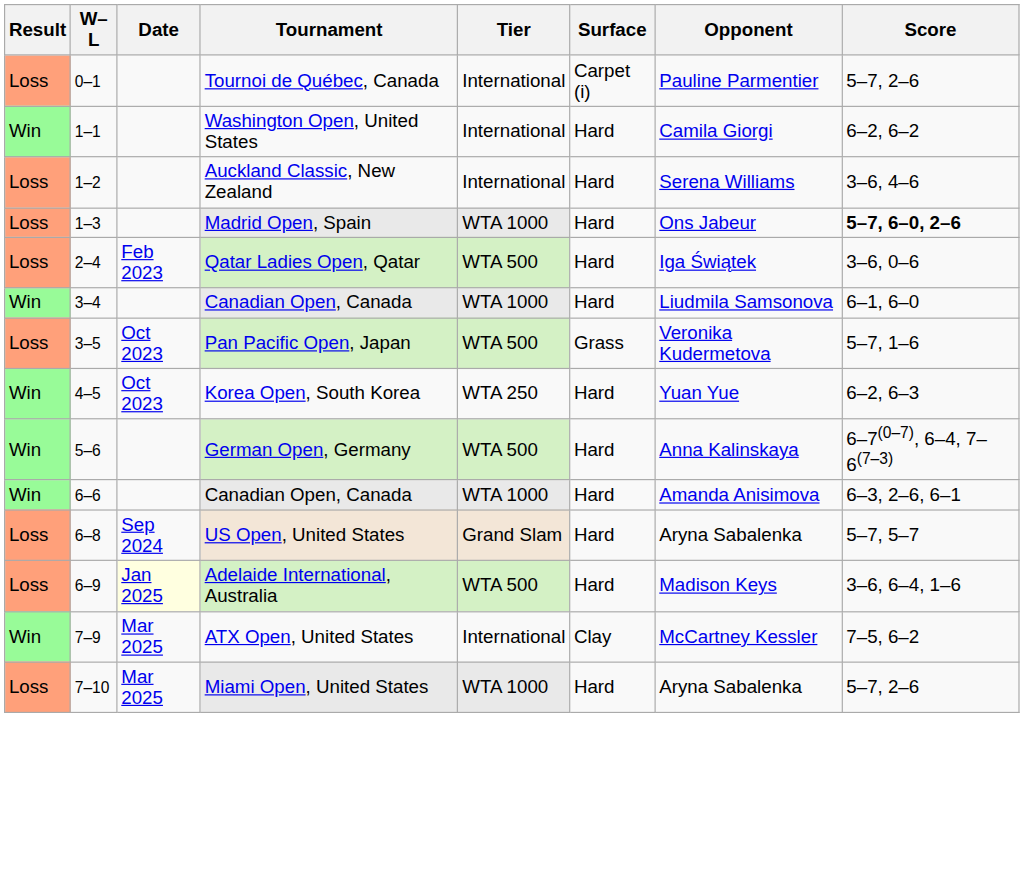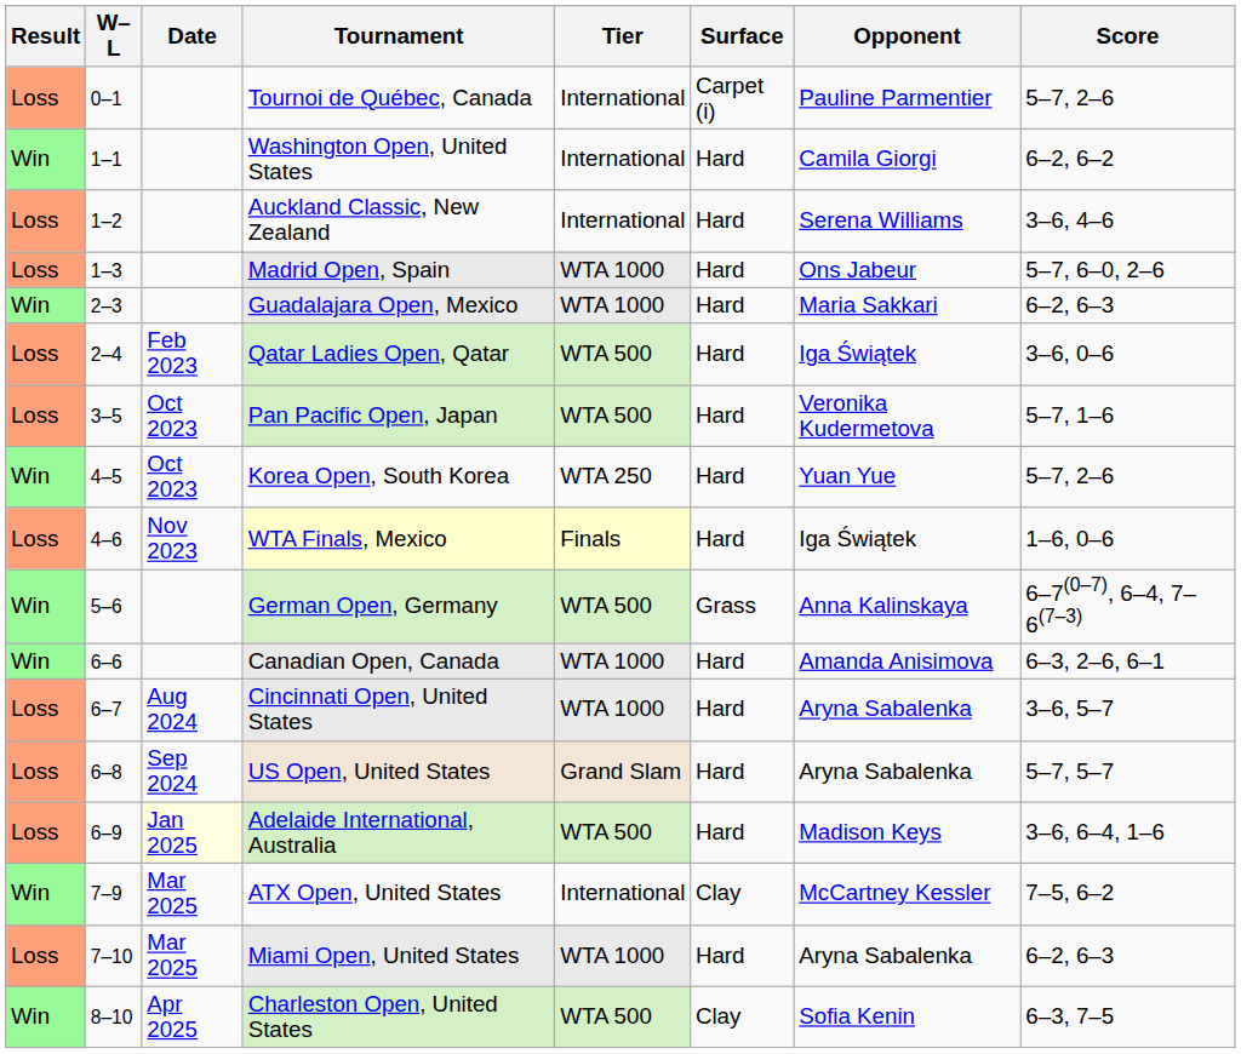 <table class="sortable wikitable">
 <tr>
 <th>Result</th>
 <th class="unsortable">W–L</th>
 <th>Date</th>
 <th>Tournament</th>
 <th>Tier</th>
 <th>Surface</th>
 <th>Opponent</th>
 <th class="unsortable">Score</th>
 </tr>
 <tr>
 <td style=background:#ffa07a>Loss</td>
 <td><small>0–1</small></td>
 <td><a href='#'></a></td>
 <td><a href='#'>Tournoi de Québec</a>, Canada</td>
 <td>International</td>
 <td>Carpet (i)</td>
 <td> <a href='#'>Pauline Parmentier</a></td>
 <td>5–7, 2–6</td>
 </tr>
 <tr>
 <td style=background:#98fb98>Win</td>
 <td><small>1–1</small></td>
 <td><a href='#'></a></td>
 <td><a href='#'>Washington Open</a>, United States</td>
 <td>International</td>
 <td>Hard</td>
 <td> <a href='#'>Camila Giorgi</a></td>
 <td>6–2, 6–2</td>
 </tr>
 <tr>
 <td style=background:#ffa07a>Loss</td>
 <td><small>1–2</small></td>
 <td><a href='#'></a></td>
 <td><a href='#'>Auckland Classic</a>, New Zealand</td>
 <td>International</td>
 <td>Hard</td>
 <td> <a href='#'>Serena Williams</a></td>
 <td>3–6, 4–6</td>
 </tr>
 <tr>
 <td style=background:#ffa07a>Loss</td>
 <td><small>1–3</small></td>
 <td><a href='#'></a></td>
 <td style=background:#e9e9e9><a href='#'>Madrid Open</a>, Spain</td>
 <td style=background:#e9e9e9>WTA 1000</td>
 <td>Hard</td>
 <td> <a href='#'>Ons Jabeur</a></td>
-<td><strong>5–7, 6–0, 2–6</strong></td>
+<td>5–7, 6–0, 2–6</td>
+</tr>
+<tr>
+<td style=background:#98fb98>Win</td>
+<td><small>2–3</small></td>
+<td><a href='#'></a></td>
+<td style=background:#e9e9e9><a href='#'>Guadalajara Open</a>, Mexico</td>
+<td style=background:#e9e9e9>WTA 1000</td>
+<td>Hard</td>
+<td> <a href='#'>Maria Sakkari</a></td>
+<td>6–2, 6–3</td>
 </tr>
 <tr>
 <td style=background:#ffa07a>Loss</td>
 <td><small>2–4</small></td>
 <td><a href='#'>Feb 2023</a></td>
 <td style=background:#d4f1c5><a href='#'>Qatar Ladies Open</a>, Qatar</td>
 <td style=background:#d4f1c5>WTA 500</td>
 <td>Hard</td>
 <td> <a href='#'>Iga Świątek</a></td>
 <td>3–6, 0–6</td>
 </tr>
 <tr>
-<td style=background:#98fb98>Win</td>
-<td><small>3–4</small></td>
-<td><a href='#'></a></td>
-<td style=background:#e9e9e9><a href='#'>Canadian Open</a>, Canada</td>
-<td style=background:#e9e9e9>WTA 1000</td>
-<td>Hard</td>
-<td> <a href='#'>Liudmila Samsonova</a></td>
-<td>6–1, 6–0</td>
-</tr>
-<tr>
 <td style=background:#ffa07a>Loss</td>
 <td><small>3–5</small></td>
 <td><a href='#'>Oct 2023</a></td>
 <td style=background:#d4f1c5><a href='#'>Pan Pacific Open</a>, Japan</td>
 <td style=background:#d4f1c5>WTA 500</td>
-<td>Grass</td>
+<td>Hard</td>
 <td> <a href='#'>Veronika Kudermetova</a></td>
 <td>5–7, 1–6</td>
 </tr>
 <tr>
 <td style=background:#98fb98>Win</td>
 <td><small>4–5</small></td>
 <td><a href='#'>Oct 2023</a></td>
 <td><a href='#'>Korea Open</a>, South Korea</td>
 <td>WTA 250</td>
 <td>Hard</td>
 <td> <a href='#'>Yuan Yue</a></td>
-<td>6–2, 6–3</td>
+<td>5–7, 2–6</td>
+</tr>
+<tr>
+<td style=background:#ffa07a>Loss</td>
+<td><small>4–6</small></td>
+<td><a href='#'>Nov 2023</a></td>
+<td style=background:#ffffcc><a href='#'>WTA Finals</a>, Mexico</td>
+<td style=background:#ffffcc>Finals</td>
+<td>Hard</td>
+<td> Iga Świątek</td>
+<td>1–6, 0–6</td>
 </tr>
 <tr>
 <td style=background:#98fb98>Win</td>
 <td><small>5–6</small></td>
 <td><a href='#'></a></td>
 <td style=background:#d4f1c5><a href='#'>German Open</a>, Germany</td>
 <td style=background:#d4f1c5>WTA 500</td>
-<td>Hard</td>
+<td>Grass</td>
 <td> <a href='#'>Anna Kalinskaya</a></td>
 <td>6–7<sup>(0–7)</sup>, 6–4, 7–6<sup>(7–3)</sup></td>
 </tr>
 <tr>
 <td style=background:#98fb98>Win</td>
 <td><small>6–6</small></td>
 <td><a href='#'></a></td>
 <td style=background:#e9e9e9>Canadian Open, Canada </td>
 <td style=background:#e9e9e9>WTA 1000</td>
 <td>Hard</td>
 <td> <a href='#'>Amanda Anisimova</a></td>
 <td>6–3, 2–6, 6–1</td>
+</tr>
+<tr>
+<td style=background:#ffa07a>Loss</td>
+<td><small>6–7</small></td>
+<td><a href='#'>Aug 2024</a></td>
+<td style=background:#e9e9e9><a href='#'>Cincinnati Open</a>, United States</td>
+<td style=background:#e9e9e9>WTA 1000</td>
+<td>Hard</td>
+<td> <a href='#'>Aryna Sabalenka</a></td>
+<td>3–6, 5–7</td>
 </tr>
 <tr>
 <td style=background:#ffa07a>Loss</td>
 <td><small>6–8</small></td>
 <td><a href='#'>Sep 2024</a></td>
 <td style=background:#f3e6d7><a href='#'>US Open</a>, United States</td>
 <td style=background:#f3e6d7>Grand Slam</td>
 <td>Hard</td>
 <td> Aryna Sabalenka</td>
 <td>5–7, 5–7</td>
 </tr>
 <tr>
 <td style=background:#ffa07a>Loss</td>
 <td><small>6–9</small></td>
 <td style="background: lightyellow;"><a href='#'>Jan 2025</a></td>
 <td style=background:#d4f1c5><a href='#'>Adelaide International</a>, Australia</td>
 <td style=background:#d4f1c5>WTA 500</td>
 <td>Hard</td>
 <td> <a href='#'>Madison Keys</a></td>
 <td>3–6, 6–4, 1–6</td>
 </tr>
 <tr>
 <td style=background:#98fb98>Win</td>
 <td><small>7–9</small></td>
 <td><a href='#'>Mar 2025</a></td>
 <td><a href='#'>ATX Open</a>, United States</td>
 <td>International</td>
 <td>Clay</td>
 <td> <a href='#'>McCartney Kessler</a></td>
 <td>7–5, 6–2</td>
 </tr>
 <tr>
 <td style=background:#ffa07a>Loss</td>
 <td><small>7–10</small></td>
 <td><a href='#'>Mar 2025</a></td>
 <td style=background:#e9e9e9><a href='#'>Miami Open</a>, United States</td>
 <td style=background:#e9e9e9>WTA 1000</td>
 <td>Hard</td>
 <td> Aryna Sabalenka</td>
-<td>5–7, 2–6</td>
+<td>6–2, 6–3</td>
+</tr>
+<tr>
+<td style=background:#98fb98>Win</td>
+<td><small>8–10</small></td>
+<td><a href='#'>Apr 2025</a></td>
+<td style=background:#d4f1c5><a href='#'>Charleston Open</a>, United States</td>
+<td style=background:#d4f1c5>WTA 500</td>
+<td>Clay</td>
+<td> <a href='#'>Sofia Kenin</a></td>
+<td>6–3, 7–5</td>
 </tr>
 </table>
